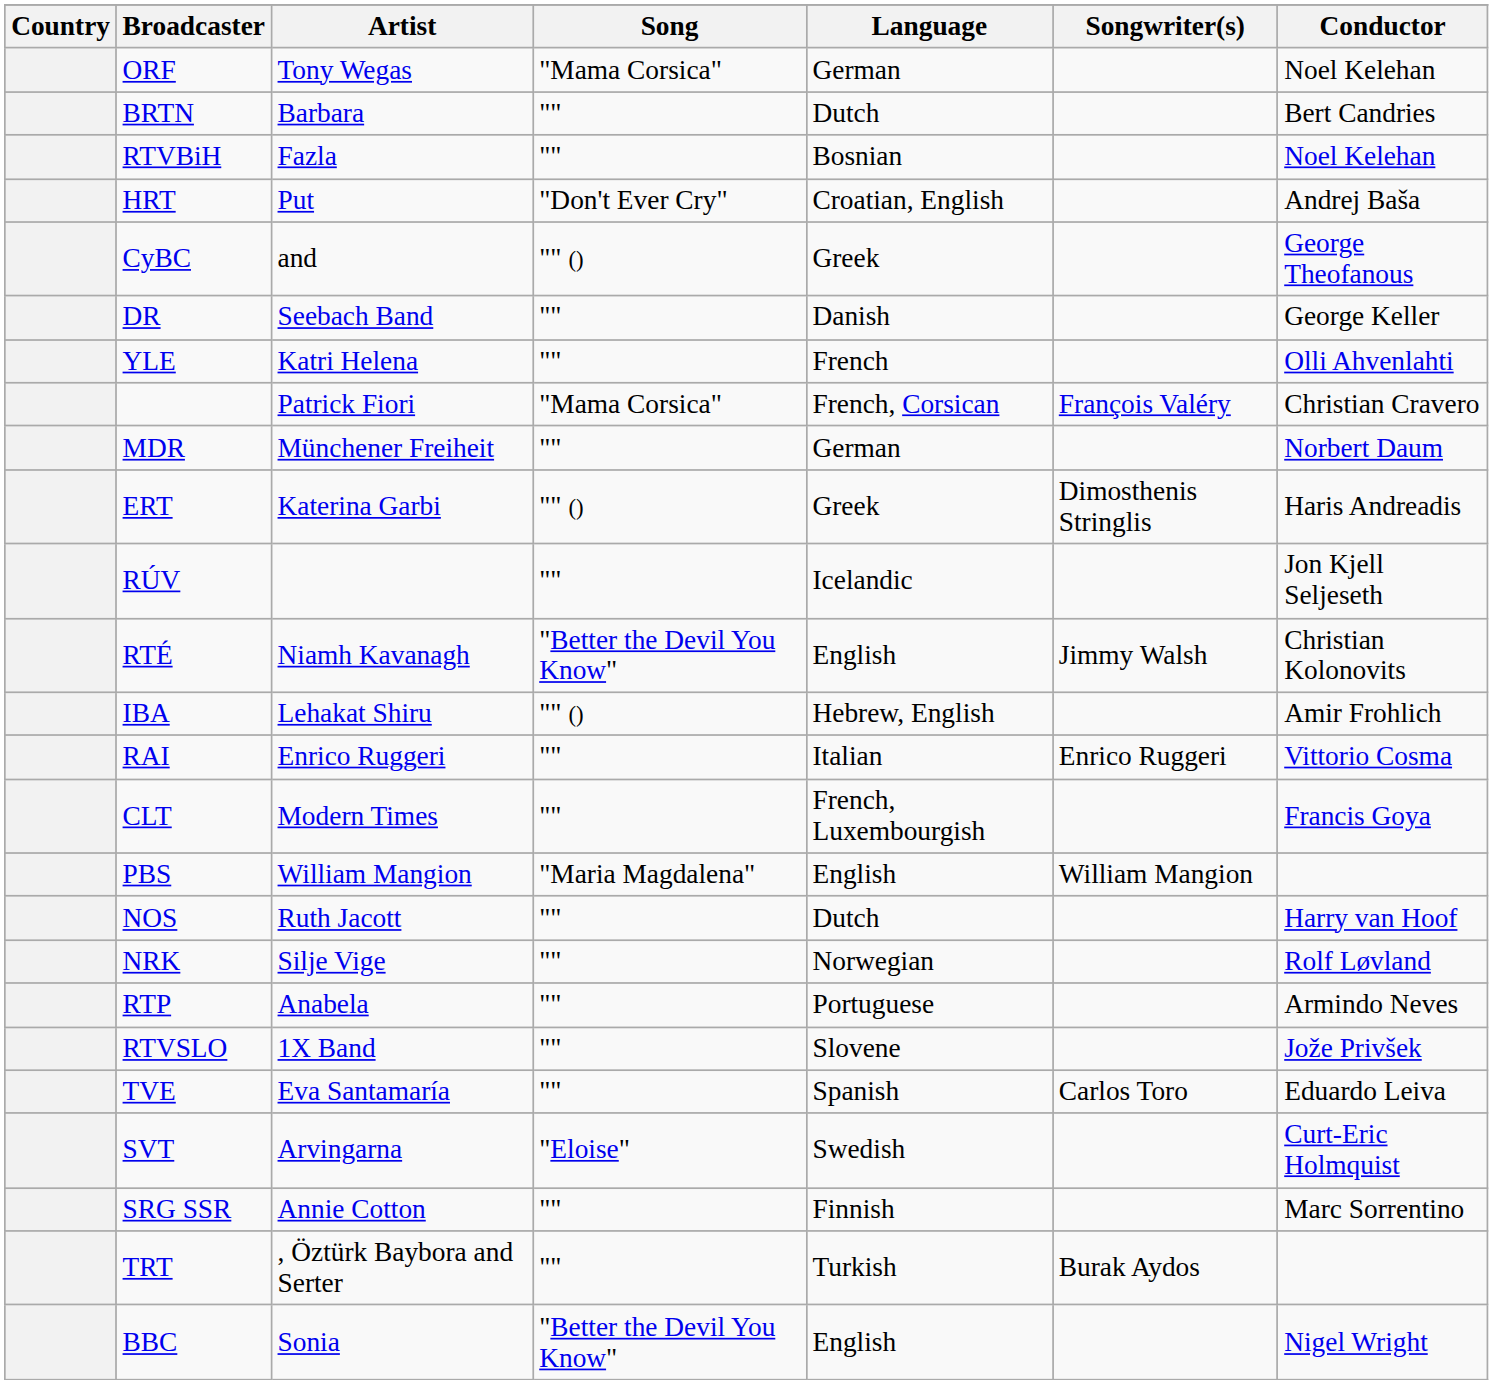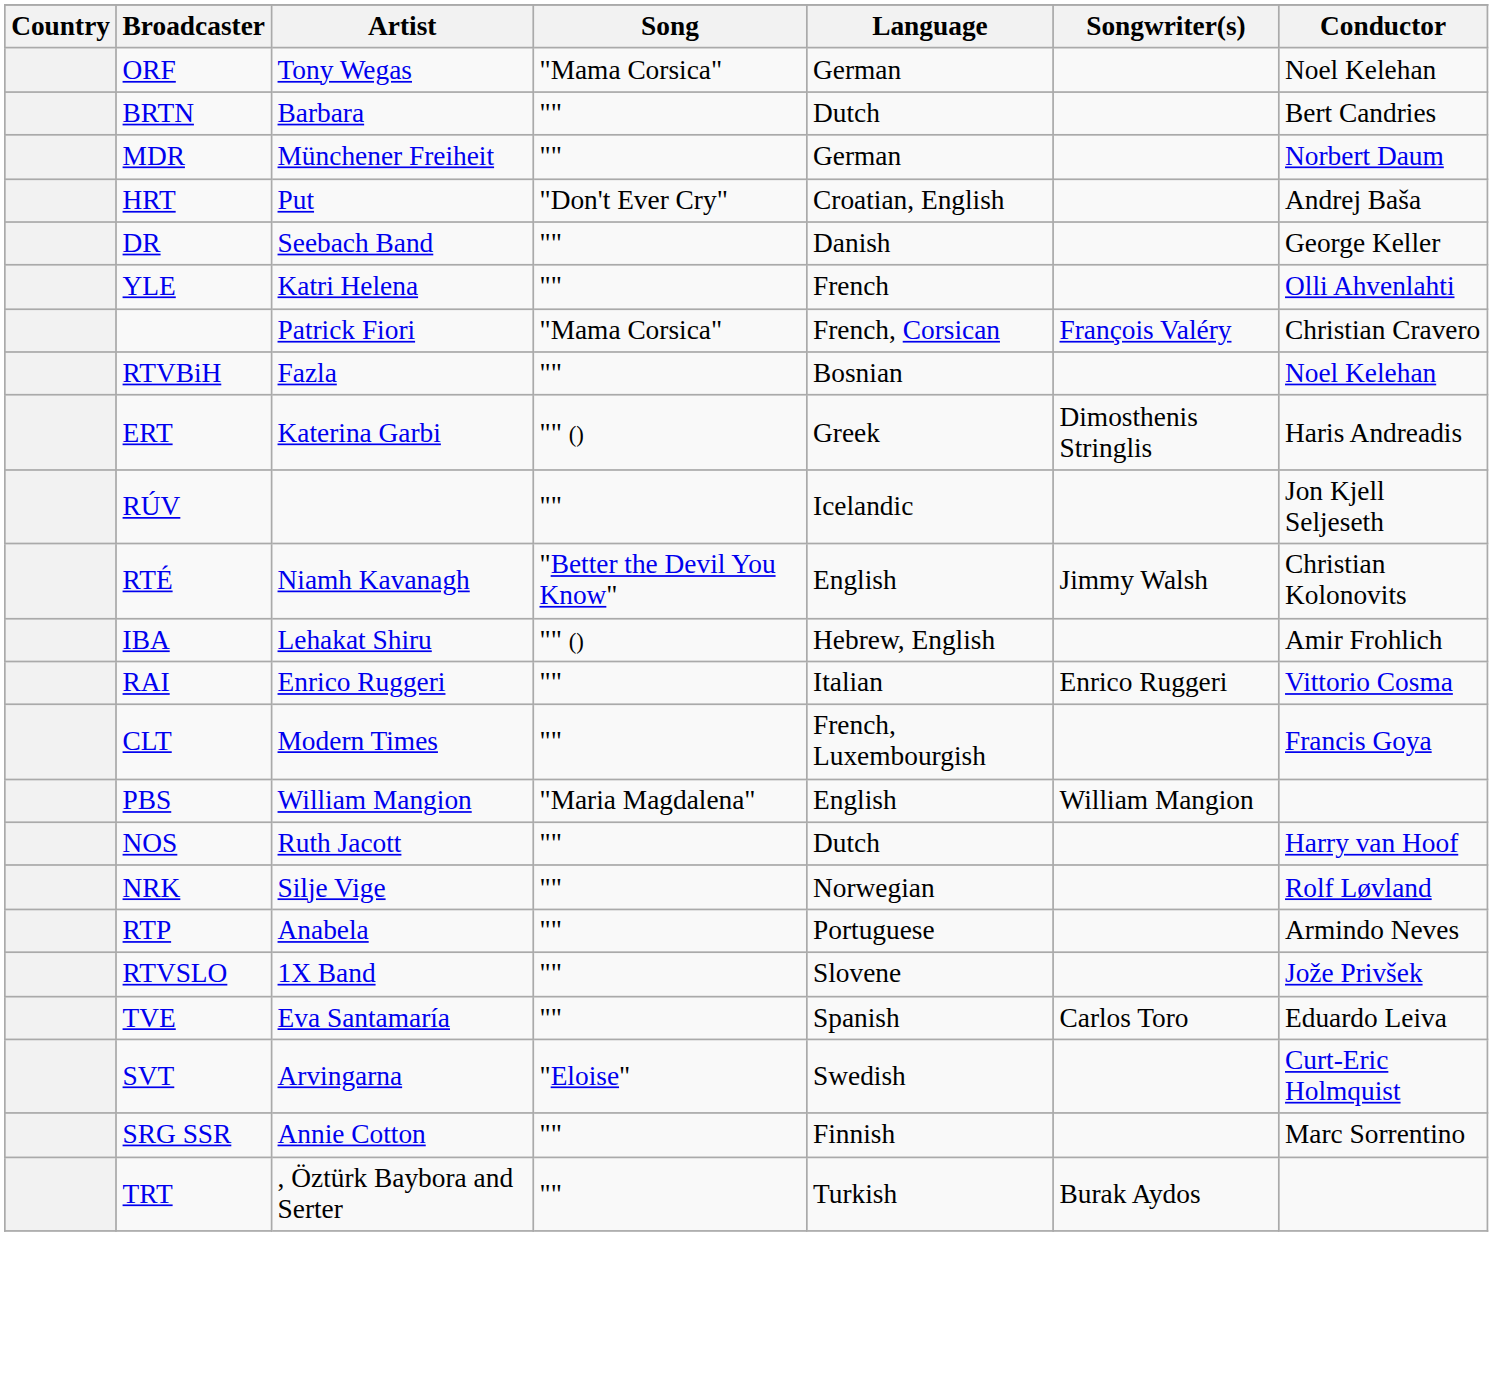 <table class="wikitable plainrowheaders sticky-header">
 <tr>
 </tr>
 <tr>
 <th scope="col">Country</th>
 <th scope="col">Broadcaster</th>
 <th scope="col">Artist</th>
 <th scope="col">Song</th>
 <th scope="col">Language</th>
 <th scope="col">Songwriter(s)</th>
 <th scope="col">Conductor</th>
 </tr>
 <tr>
 <th scope="row"></th>
 <td><a href='#'>ORF</a></td>
 <td><a href='#'>Tony Wegas</a></td>
 <td>"Mama Corsica"</td>
 <td>German</td>
 <td></td>
 <td>Noel Kelehan</td>
 </tr>
 <tr>
 <th scope="row"></th>
 <td><a href='#'>BRTN</a></td>
 <td><a href='#'>Barbara</a></td>
 <td>""</td>
 <td>Dutch</td>
 <td></td>
 <td>Bert Candries</td>
 </tr>
 <tr>
 <th scope="row"></th>
-<td><a href='#'>RTVBiH</a></td>
-<td><a href='#'>Fazla</a></td>
+<td><a href='#'>MDR</a></td>
+<td><a href='#'>Münchener Freiheit</a></td>
 <td>""</td>
-<td>Bosnian</td>
+<td>German</td>
 <td></td>
-<td><a href='#'>Noel Kelehan</a></td>
+<td><a href='#'>Norbert Daum</a></td>
 </tr>
 <tr>
 <th scope="row"></th>
 <td><a href='#'>HRT</a></td>
 <td><a href='#'>Put</a></td>
 <td>"Don't Ever Cry"</td>
 <td>Croatian, English</td>
 <td></td>
 <td>Andrej Baša</td>
-</tr>
-<tr>
-<th scope="row"></th>
-<td><a href='#'>CyBC</a></td>
-<td> and </td>
-<td>"" <small>()</small></td>
-<td>Greek</td>
-<td></td>
-<td><a href='#'>George Theofanous</a></td>
 </tr>
 <tr>
 <th scope="row"></th>
 <td><a href='#'>DR</a></td>
 <td><a href='#'>Seebach Band</a></td>
 <td>""</td>
 <td>Danish</td>
 <td></td>
 <td>George Keller</td>
 </tr>
 <tr>
 <th scope="row"></th>
 <td><a href='#'>YLE</a></td>
 <td><a href='#'>Katri Helena</a></td>
 <td>""</td>
 <td>French</td>
 <td></td>
 <td><a href='#'>Olli Ahvenlahti</a></td>
 </tr>
 <tr>
 <th scope="row"></th>
 <td></td>
 <td><a href='#'>Patrick Fiori</a></td>
 <td>"Mama Corsica"</td>
 <td>French, <a href='#'>Corsican</a></td>
 <td><a href='#'>François Valéry</a></td>
 <td>Christian Cravero</td>
 </tr>
 <tr>
 <th scope="row"></th>
-<td><a href='#'>MDR</a></td>
-<td><a href='#'>Münchener Freiheit</a></td>
+<td><a href='#'>RTVBiH</a></td>
+<td><a href='#'>Fazla</a></td>
 <td>""</td>
-<td>German</td>
+<td>Bosnian</td>
 <td></td>
-<td><a href='#'>Norbert Daum</a></td>
+<td><a href='#'>Noel Kelehan</a></td>
 </tr>
 <tr>
 <th scope="row"></th>
 <td><a href='#'>ERT</a></td>
 <td><a href='#'>Katerina Garbi</a></td>
 <td>"" <small>()</small></td>
 <td>Greek</td>
 <td>Dimosthenis Stringlis</td>
 <td>Haris Andreadis</td>
 </tr>
 <tr>
 <th scope="row"></th>
 <td><a href='#'>RÚV</a></td>
 <td></td>
 <td>""</td>
 <td>Icelandic</td>
 <td></td>
 <td>Jon Kjell Seljeseth</td>
 </tr>
 <tr>
 <th scope="row"></th>
 <td><a href='#'>RTÉ</a></td>
 <td><a href='#'>Niamh Kavanagh</a></td>
 <td>"<a href='#'>Better the Devil You Know</a>"</td>
 <td>English</td>
 <td>Jimmy Walsh</td>
 <td>Christian Kolonovits</td>
 </tr>
 <tr>
 <th scope="row"></th>
 <td><a href='#'>IBA</a></td>
 <td><a href='#'>Lehakat Shiru</a></td>
 <td>"" <small>()</small></td>
 <td>Hebrew, English</td>
 <td></td>
 <td>Amir Frohlich</td>
 </tr>
 <tr>
 <th scope="row"></th>
 <td><a href='#'>RAI</a></td>
 <td><a href='#'>Enrico Ruggeri</a></td>
 <td>""</td>
 <td>Italian</td>
 <td>Enrico Ruggeri</td>
 <td><a href='#'>Vittorio Cosma</a></td>
 </tr>
 <tr>
 <th scope="row"></th>
 <td><a href='#'>CLT</a></td>
 <td><a href='#'>Modern Times</a></td>
 <td>""</td>
 <td>French, Luxembourgish</td>
 <td></td>
 <td><a href='#'>Francis Goya</a></td>
 </tr>
 <tr>
 <th scope="row"></th>
 <td><a href='#'>PBS</a></td>
 <td><a href='#'>William Mangion</a></td>
 <td>"Maria Magdalena"</td>
 <td>English</td>
 <td>William Mangion</td>
 <td></td>
 </tr>
 <tr>
 <th scope="row"></th>
 <td><a href='#'>NOS</a></td>
 <td><a href='#'>Ruth Jacott</a></td>
 <td>""</td>
 <td>Dutch</td>
 <td></td>
 <td><a href='#'>Harry van Hoof</a></td>
 </tr>
 <tr>
 <th scope="row"></th>
 <td><a href='#'>NRK</a></td>
 <td><a href='#'>Silje Vige</a></td>
 <td>""</td>
 <td>Norwegian</td>
 <td></td>
 <td><a href='#'>Rolf Løvland</a></td>
 </tr>
 <tr>
 <th scope="row"></th>
 <td><a href='#'>RTP</a></td>
 <td><a href='#'>Anabela</a></td>
 <td>""</td>
 <td>Portuguese</td>
 <td></td>
 <td>Armindo Neves</td>
 </tr>
 <tr>
 <th scope="row"></th>
 <td><a href='#'>RTVSLO</a></td>
 <td><a href='#'>1X Band</a></td>
 <td>""</td>
 <td>Slovene</td>
 <td></td>
 <td><a href='#'>Jože Privšek</a></td>
 </tr>
 <tr>
 <th scope="row"></th>
 <td><a href='#'>TVE</a></td>
 <td><a href='#'>Eva Santamaría</a></td>
 <td>""</td>
 <td>Spanish</td>
 <td>Carlos Toro</td>
 <td>Eduardo Leiva</td>
 </tr>
 <tr>
 <th scope="row"></th>
 <td><a href='#'>SVT</a></td>
 <td><a href='#'>Arvingarna</a></td>
 <td>"<a href='#'>Eloise</a>"</td>
 <td>Swedish</td>
 <td></td>
 <td><a href='#'>Curt-Eric Holmquist</a></td>
 </tr>
 <tr>
 <th scope="row"></th>
 <td><a href='#'>SRG SSR</a></td>
 <td><a href='#'>Annie Cotton</a></td>
 <td>""</td>
 <td>Finnish</td>
 <td></td>
 <td>Marc Sorrentino</td>
 </tr>
 <tr>
 <th scope="row"></th>
 <td><a href='#'>TRT</a></td>
 <td>, Öztürk Baybora and Serter</td>
 <td>""</td>
 <td>Turkish</td>
 <td>Burak Aydos</td>
 <td></td>
 </tr>
-<tr>
-<th scope="row"></th>
-<td><a href='#'>BBC</a></td>
-<td><a href='#'>Sonia</a></td>
-<td>"<a href='#'>Better the Devil You Know</a>"</td>
-<td>English</td>
-<td></td>
-<td><a href='#'>Nigel Wright</a></td>
-</tr>
 </table>
